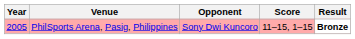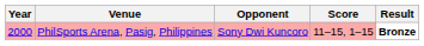 <table class="sortable wikitable" style="font-size: 90%;">
 <tr>
 <th>Year</th>
 <th>Venue</th>
 <th>Opponent</th>
 <th>Score</th>
 <th>Result</th>
 </tr>
 <tr style="background:#FFAAAA">
-<td align="center"><a href='#'>2005</a></td>
+<td align="center"><a href='#'>2000</a></td>
 <td align="left"><a href='#'>PhilSports Arena</a>, <a href='#'>Pasig</a>, <a href='#'>Philippines</a></td>
 <td align="left"> <a href='#'>Sony Dwi Kuncoro</a></td>
 <td align="left">11–15, 1–15</td>
 <td style="text-align:left; background:white"> <strong>Bronze</strong></td>
 </tr>
 </table>
